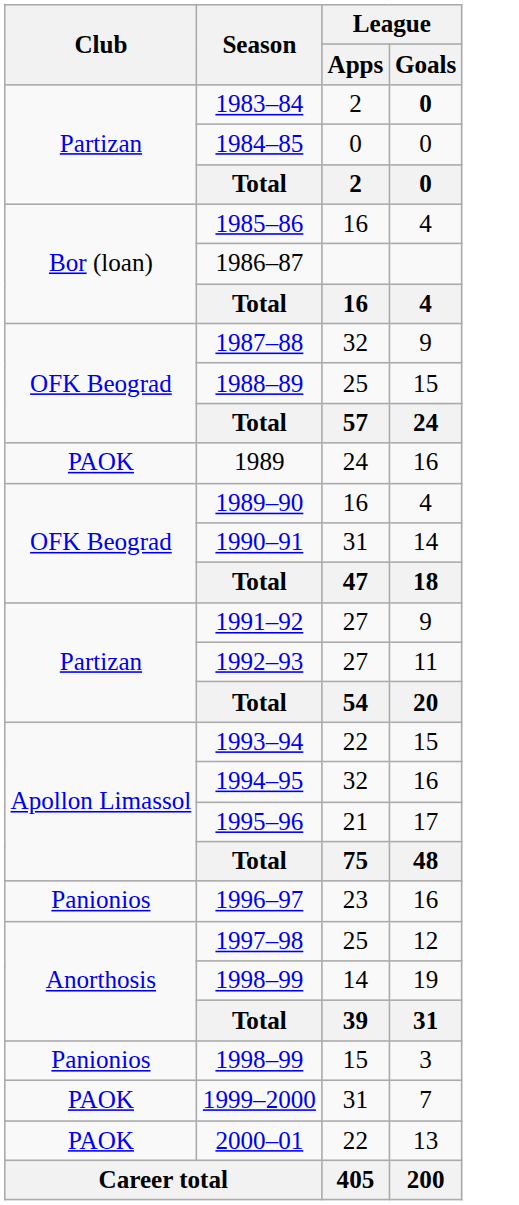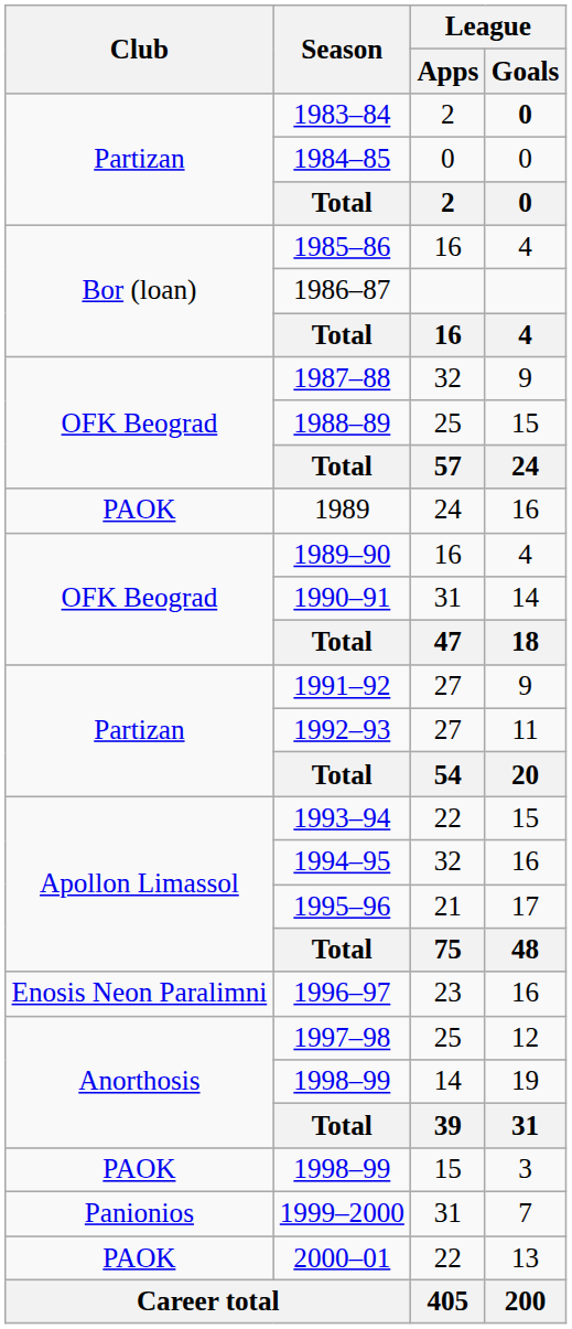 <table class="wikitable" style="text-align:center">
 <tr>
 <th rowspan="2">Club</th>
 <th rowspan="2">Season</th>
 <th colspan="2">League</th>
 </tr>
 <tr>
 <th>Apps</th>
 <th>Goals</th>
 </tr>
 <tr>
 <td rowspan="3"><a href='#'>Partizan</a></td>
 <td><a href='#'>1983–84</a></td>
 <td>2</td>
 <td><strong>0</strong></td>
 </tr>
 <tr>
 <td><a href='#'>1984–85</a></td>
 <td>0</td>
 <td>0</td>
 </tr>
 <tr>
 <th>Total</th>
 <th>2</th>
 <th>0</th>
 </tr>
 <tr>
 <td rowspan="3"><a href='#'>Bor</a> (loan)</td>
 <td><a href='#'>1985–86</a></td>
 <td>16</td>
 <td>4</td>
 </tr>
 <tr>
 <td>1986–87</td>
 <td></td>
 <td></td>
 </tr>
 <tr>
 <th>Total</th>
 <th>16</th>
 <th>4</th>
 </tr>
 <tr>
 <td rowspan="3"><a href='#'>OFK Beograd</a></td>
 <td><a href='#'>1987–88</a></td>
 <td>32</td>
 <td>9</td>
 </tr>
 <tr>
 <td><a href='#'>1988–89</a></td>
 <td>25</td>
 <td>15</td>
 </tr>
 <tr>
 <th>Total</th>
 <th>57</th>
 <th>24</th>
 </tr>
 <tr>
 <td><a href='#'>PAOK</a></td>
 <td>1989</td>
 <td>24</td>
 <td>16</td>
 </tr>
 <tr>
 <td rowspan="3"><a href='#'>OFK Beograd</a></td>
 <td><a href='#'>1989–90</a></td>
 <td>16</td>
 <td>4</td>
 </tr>
 <tr>
 <td><a href='#'>1990–91</a></td>
 <td>31</td>
 <td>14</td>
 </tr>
 <tr>
 <th>Total</th>
 <th>47</th>
 <th>18</th>
 </tr>
 <tr>
 <td rowspan="3"><a href='#'>Partizan</a></td>
 <td><a href='#'>1991–92</a></td>
 <td>27</td>
 <td>9</td>
 </tr>
 <tr>
 <td><a href='#'>1992–93</a></td>
 <td>27</td>
 <td>11</td>
 </tr>
 <tr>
 <th>Total</th>
 <th>54</th>
 <th>20</th>
 </tr>
 <tr>
 <td rowspan="4"><a href='#'>Apollon Limassol</a></td>
 <td><a href='#'>1993–94</a></td>
 <td>22</td>
 <td>15</td>
 </tr>
 <tr>
 <td><a href='#'>1994–95</a></td>
 <td>32</td>
 <td>16</td>
 </tr>
 <tr>
 <td><a href='#'>1995–96</a></td>
 <td>21</td>
 <td>17</td>
 </tr>
 <tr>
 <th>Total</th>
 <th>75</th>
 <th>48</th>
 </tr>
 <tr>
-<td><a href='#'>Panionios</a></td>
+<td><a href='#'>Enosis Neon Paralimni</a></td>
 <td><a href='#'>1996–97</a></td>
 <td>23</td>
 <td>16</td>
 </tr>
 <tr>
 <td rowspan="3"><a href='#'>Anorthosis</a></td>
 <td><a href='#'>1997–98</a></td>
 <td>25</td>
 <td>12</td>
 </tr>
 <tr>
 <td><a href='#'>1998–99</a></td>
 <td>14</td>
 <td>19</td>
 </tr>
 <tr>
 <th>Total</th>
 <th>39</th>
 <th>31</th>
 </tr>
 <tr>
-<td><a href='#'>Panionios</a></td>
+<td><a href='#'>PAOK</a></td>
 <td><a href='#'>1998–99</a></td>
 <td>15</td>
 <td>3</td>
 </tr>
 <tr>
-<td><a href='#'>PAOK</a></td>
+<td><a href='#'>Panionios</a></td>
 <td><a href='#'>1999–2000</a></td>
 <td>31</td>
 <td>7</td>
 </tr>
 <tr>
 <td><a href='#'>PAOK</a></td>
 <td><a href='#'>2000–01</a></td>
 <td>22</td>
 <td>13</td>
 </tr>
 <tr>
 <th colspan="2">Career total</th>
 <th>405</th>
 <th>200</th>
 </tr>
 </table>
